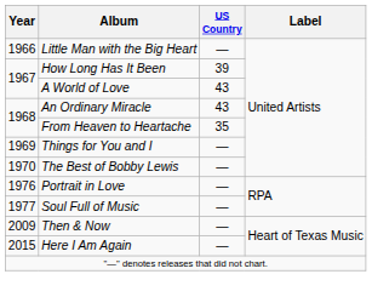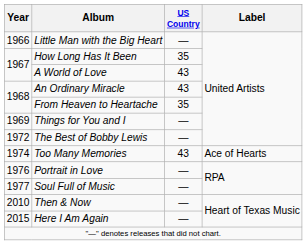 <table class="wikitable">
 <tr>
 <th>Year</th>
 <th>Album</th>
 <th width="50"><small><a href='#'>US Country</a></small><br></th>
 <th>Label</th>
 </tr>
 <tr>
 <td>1966</td>
 <td><em>Little Man with the Big Heart</em></td>
 <td align="center">—</td>
 <td rowspan="7">United Artists</td>
 </tr>
 <tr>
 <td rowspan="2">1967</td>
 <td><em>How Long Has It Been</em></td>
-<td align="center">39</td>
+<td align="center">35</td>
 </tr>
 <tr>
 <td><em>A World of Love</em></td>
 <td align="center">43</td>
 </tr>
 <tr>
 <td rowspan="2">1968</td>
 <td><em>An Ordinary Miracle</em></td>
 <td align="center">43</td>
 </tr>
 <tr>
 <td><em>From Heaven to Heartache</em></td>
 <td align="center">35</td>
 </tr>
 <tr>
 <td>1969</td>
 <td><em>Things for You and I</em></td>
 <td align="center">—</td>
 </tr>
 <tr>
-<td>1970</td>
+<td>1972</td>
 <td><em>The Best of Bobby Lewis</em></td>
 <td align="center">—</td>
+</tr>
+<tr>
+<td>1974</td>
+<td><em>Too Many Memories</em></td>
+<td align="center">43</td>
+<td>Ace of Hearts</td>
 </tr>
 <tr>
 <td>1976</td>
 <td><em>Portrait in Love</em></td>
 <td align="center">—</td>
 <td rowspan="2">RPA</td>
 </tr>
 <tr>
 <td>1977</td>
 <td><em>Soul Full of Music</em></td>
 <td align="center">—</td>
 </tr>
 <tr>
-<td>2009</td>
+<td>2010</td>
 <td><em>Then & Now</em></td>
 <td align="center">—</td>
 <td rowspan="2">Heart of Texas Music</td>
 </tr>
 <tr>
 <td>2015</td>
 <td><em>Here I Am Again</em></td>
 <td align="center">—</td>
 </tr>
 <tr>
 <td colspan="4" style="text-align:center; font-size:9pt;">"—" denotes releases that did not chart.</td>
 </tr>
 </table>
